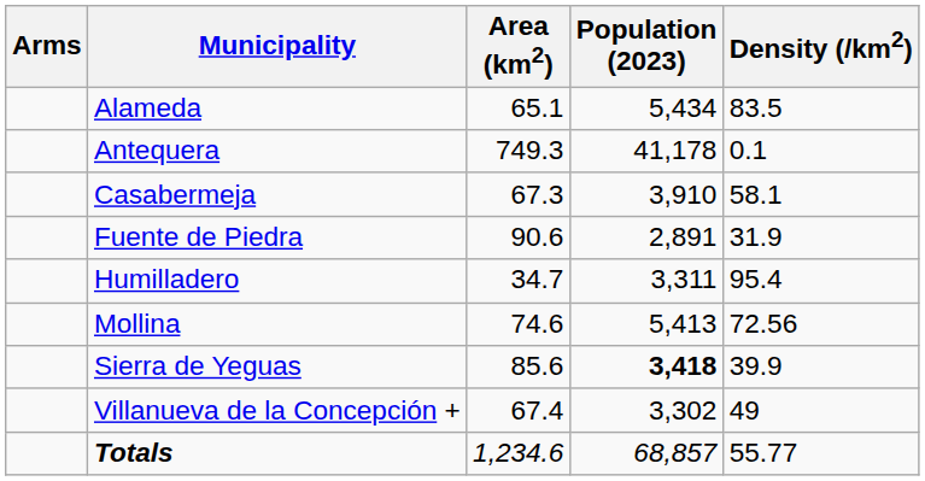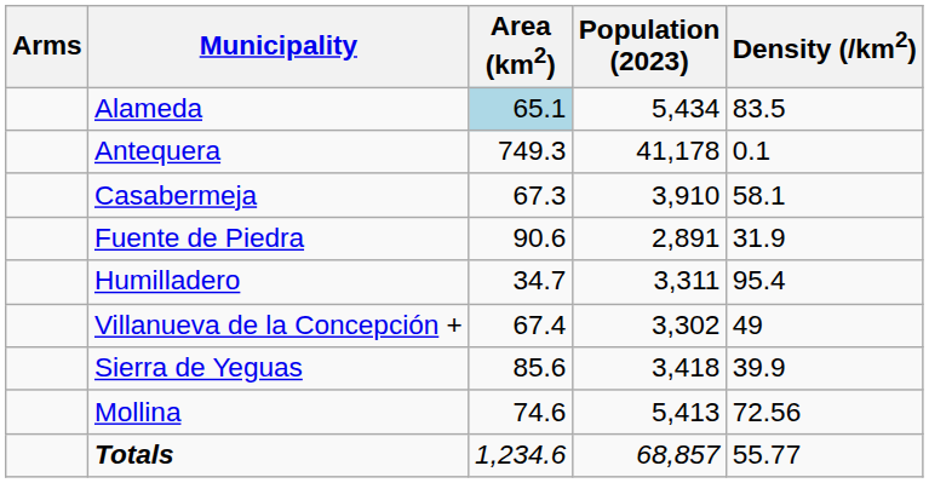 <table class="wikitable sortable">
 <tr>
 <th>Arms</th>
 <th><a href='#'>Municipality</a></th>
 <th>Area<br>(km<sup>2</sup>)</th>
 <th>Population<br>(2023)</th>
 <th>Density (/km<sup>2</sup>)</th>
 </tr>
 <tr>
 <td></td>
 <td><a href='#'>Alameda</a></td>
-<td align="right">65.1</td>
+<td align="right" style="background: lightblue;">65.1</td>
 <td align="right">5,434</td>
 <td>83.5</td>
 </tr>
 <tr>
 <td></td>
 <td><a href='#'>Antequera</a></td>
 <td align="right">749.3</td>
 <td align="right">41,178</td>
 <td>0.1</td>
 </tr>
 <tr>
 <td></td>
 <td><a href='#'>Casabermeja</a></td>
 <td align="right">67.3</td>
 <td align="right">3,910</td>
 <td>58.1</td>
 </tr>
 <tr>
 <td></td>
 <td><a href='#'>Fuente de Piedra</a></td>
 <td align="right">90.6</td>
 <td align="right">2,891</td>
 <td>31.9</td>
 </tr>
 <tr>
 <td></td>
 <td><a href='#'>Humilladero</a></td>
 <td align="right">34.7</td>
 <td align="right">3,311</td>
 <td>95.4</td>
 </tr>
 <tr>
 <td></td>
-<td><a href='#'>Mollina</a></td>
-<td align="right">74.6</td>
-<td align="right">5,413</td>
-<td>72.56</td>
+<td><a href='#'>Villanueva de la Concepción</a> +</td>
+<td align="right">67.4</td>
+<td align="right">3,302</td>
+<td>49</td>
 </tr>
 <tr>
 <td></td>
 <td><a href='#'>Sierra de Yeguas</a></td>
 <td align="right">85.6</td>
-<td align="right"><strong>3,418</strong></td>
+<td align="right">3,418</td>
 <td>39.9</td>
 </tr>
 <tr>
 <td></td>
-<td><a href='#'>Villanueva de la Concepción</a> +</td>
-<td align="right">67.4</td>
-<td align="right">3,302</td>
-<td>49</td>
+<td><a href='#'>Mollina</a></td>
+<td align="right">74.6</td>
+<td align="right">5,413</td>
+<td>72.56</td>
 </tr>
 <tr>
 <td></td>
 <td><strong><em>Totals</em></strong></td>
 <td align="right"><em>1,234.6</em></td>
 <td align="right"><em>68,857</em></td>
 <td>55.77</td>
 </tr>
 </table>
